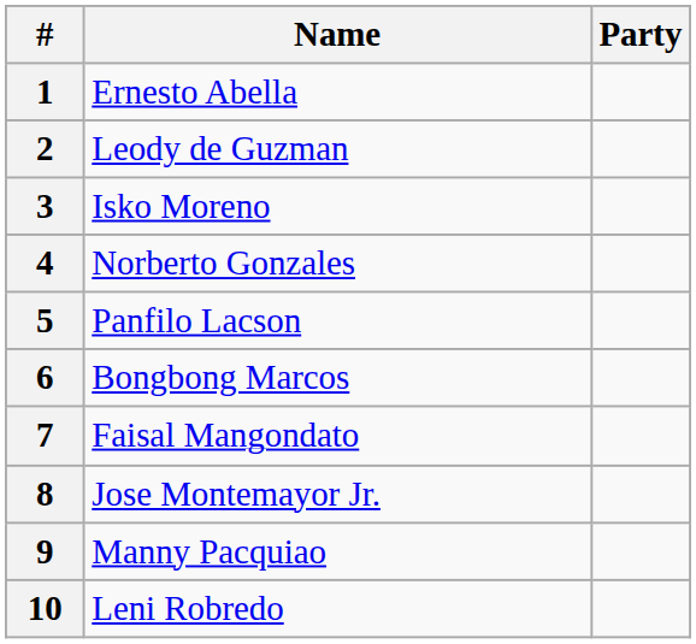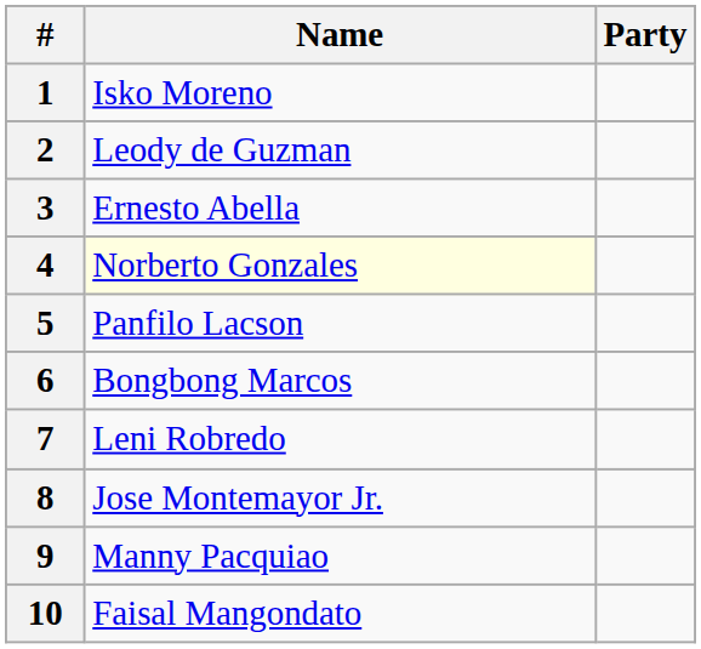 <table class=wikitable width=300px style="font-size:95%;">
 <tr>
 <th width=30px>#</th>
 <th width=250px>Name</th>
 <th colspan=2>Party</th>
 </tr>
 <tr>
 <th>1</th>
-<td><a href='#'>Ernesto Abella</a></td>
+<td><a href='#'>Isko Moreno</a></td>
 <td></td>
 </tr>
 <tr>
 <th>2</th>
 <td><a href='#'>Leody de Guzman</a></td>
 <td></td>
 </tr>
 <tr>
 <th>3</th>
-<td><a href='#'>Isko Moreno</a></td>
+<td><a href='#'>Ernesto Abella</a></td>
 <td></td>
 </tr>
 <tr>
 <th>4</th>
-<td><a href='#'>Norberto Gonzales</a></td>
+<td style="background: lightyellow;"><a href='#'>Norberto Gonzales</a></td>
 <td></td>
 </tr>
 <tr>
 <th>5</th>
 <td><a href='#'>Panfilo Lacson</a></td>
 <td></td>
 </tr>
 <tr>
 <th>6</th>
 <td><a href='#'>Bongbong Marcos</a></td>
 <td></td>
 </tr>
 <tr>
 <th>7</th>
-<td><a href='#'>Faisal Mangondato</a></td>
+<td><a href='#'>Leni Robredo</a></td>
 <td></td>
 </tr>
 <tr>
 <th>8</th>
 <td><a href='#'>Jose Montemayor Jr.</a></td>
 <td></td>
 </tr>
 <tr>
 <th>9</th>
 <td><a href='#'>Manny Pacquiao</a></td>
 <td></td>
 </tr>
 <tr>
 <th>10</th>
-<td><a href='#'>Leni Robredo</a></td>
+<td><a href='#'>Faisal Mangondato</a></td>
 <td></td>
 </tr>
 </table>
